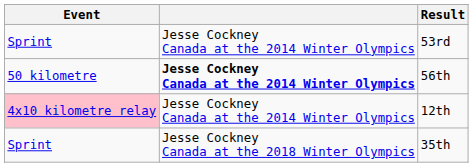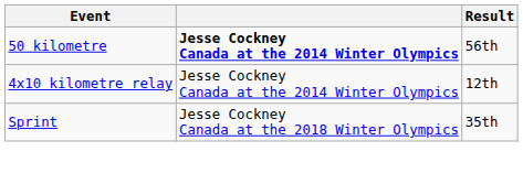 <table class=wikitable>
 <tr>
 <th>Event</th>
 <th></th>
 <th>Result</th>
 </tr>
 <tr>
-<td><a href='#'>Sprint</a></td>
-<td>Jesse Cockney<br><a href='#'>Canada at the 2014 Winter Olympics</a> <small></small></td>
-<td>53rd</td>
-</tr>
-<tr>
 <td><a href='#'>50 kilometre</a></td>
 <td><strong>Jesse Cockney<br><a href='#'>Canada at the 2014 Winter Olympics</a> <small></small></strong></td>
 <td>56th</td>
 </tr>
 <tr>
-<td style="background: pink;"><a href='#'>4x10 kilometre relay</a></td>
+<td><a href='#'>4x10 kilometre relay</a></td>
 <td>Jesse Cockney<br><a href='#'>Canada at the 2014 Winter Olympics</a> <small></small></td>
 <td>12th</td>
 </tr>
 <tr>
 <td><a href='#'>Sprint</a></td>
 <td>Jesse Cockney<br><a href='#'>Canada at the 2018 Winter Olympics</a> <small></small></td>
 <td>35th</td>
 </tr>
 </table>
